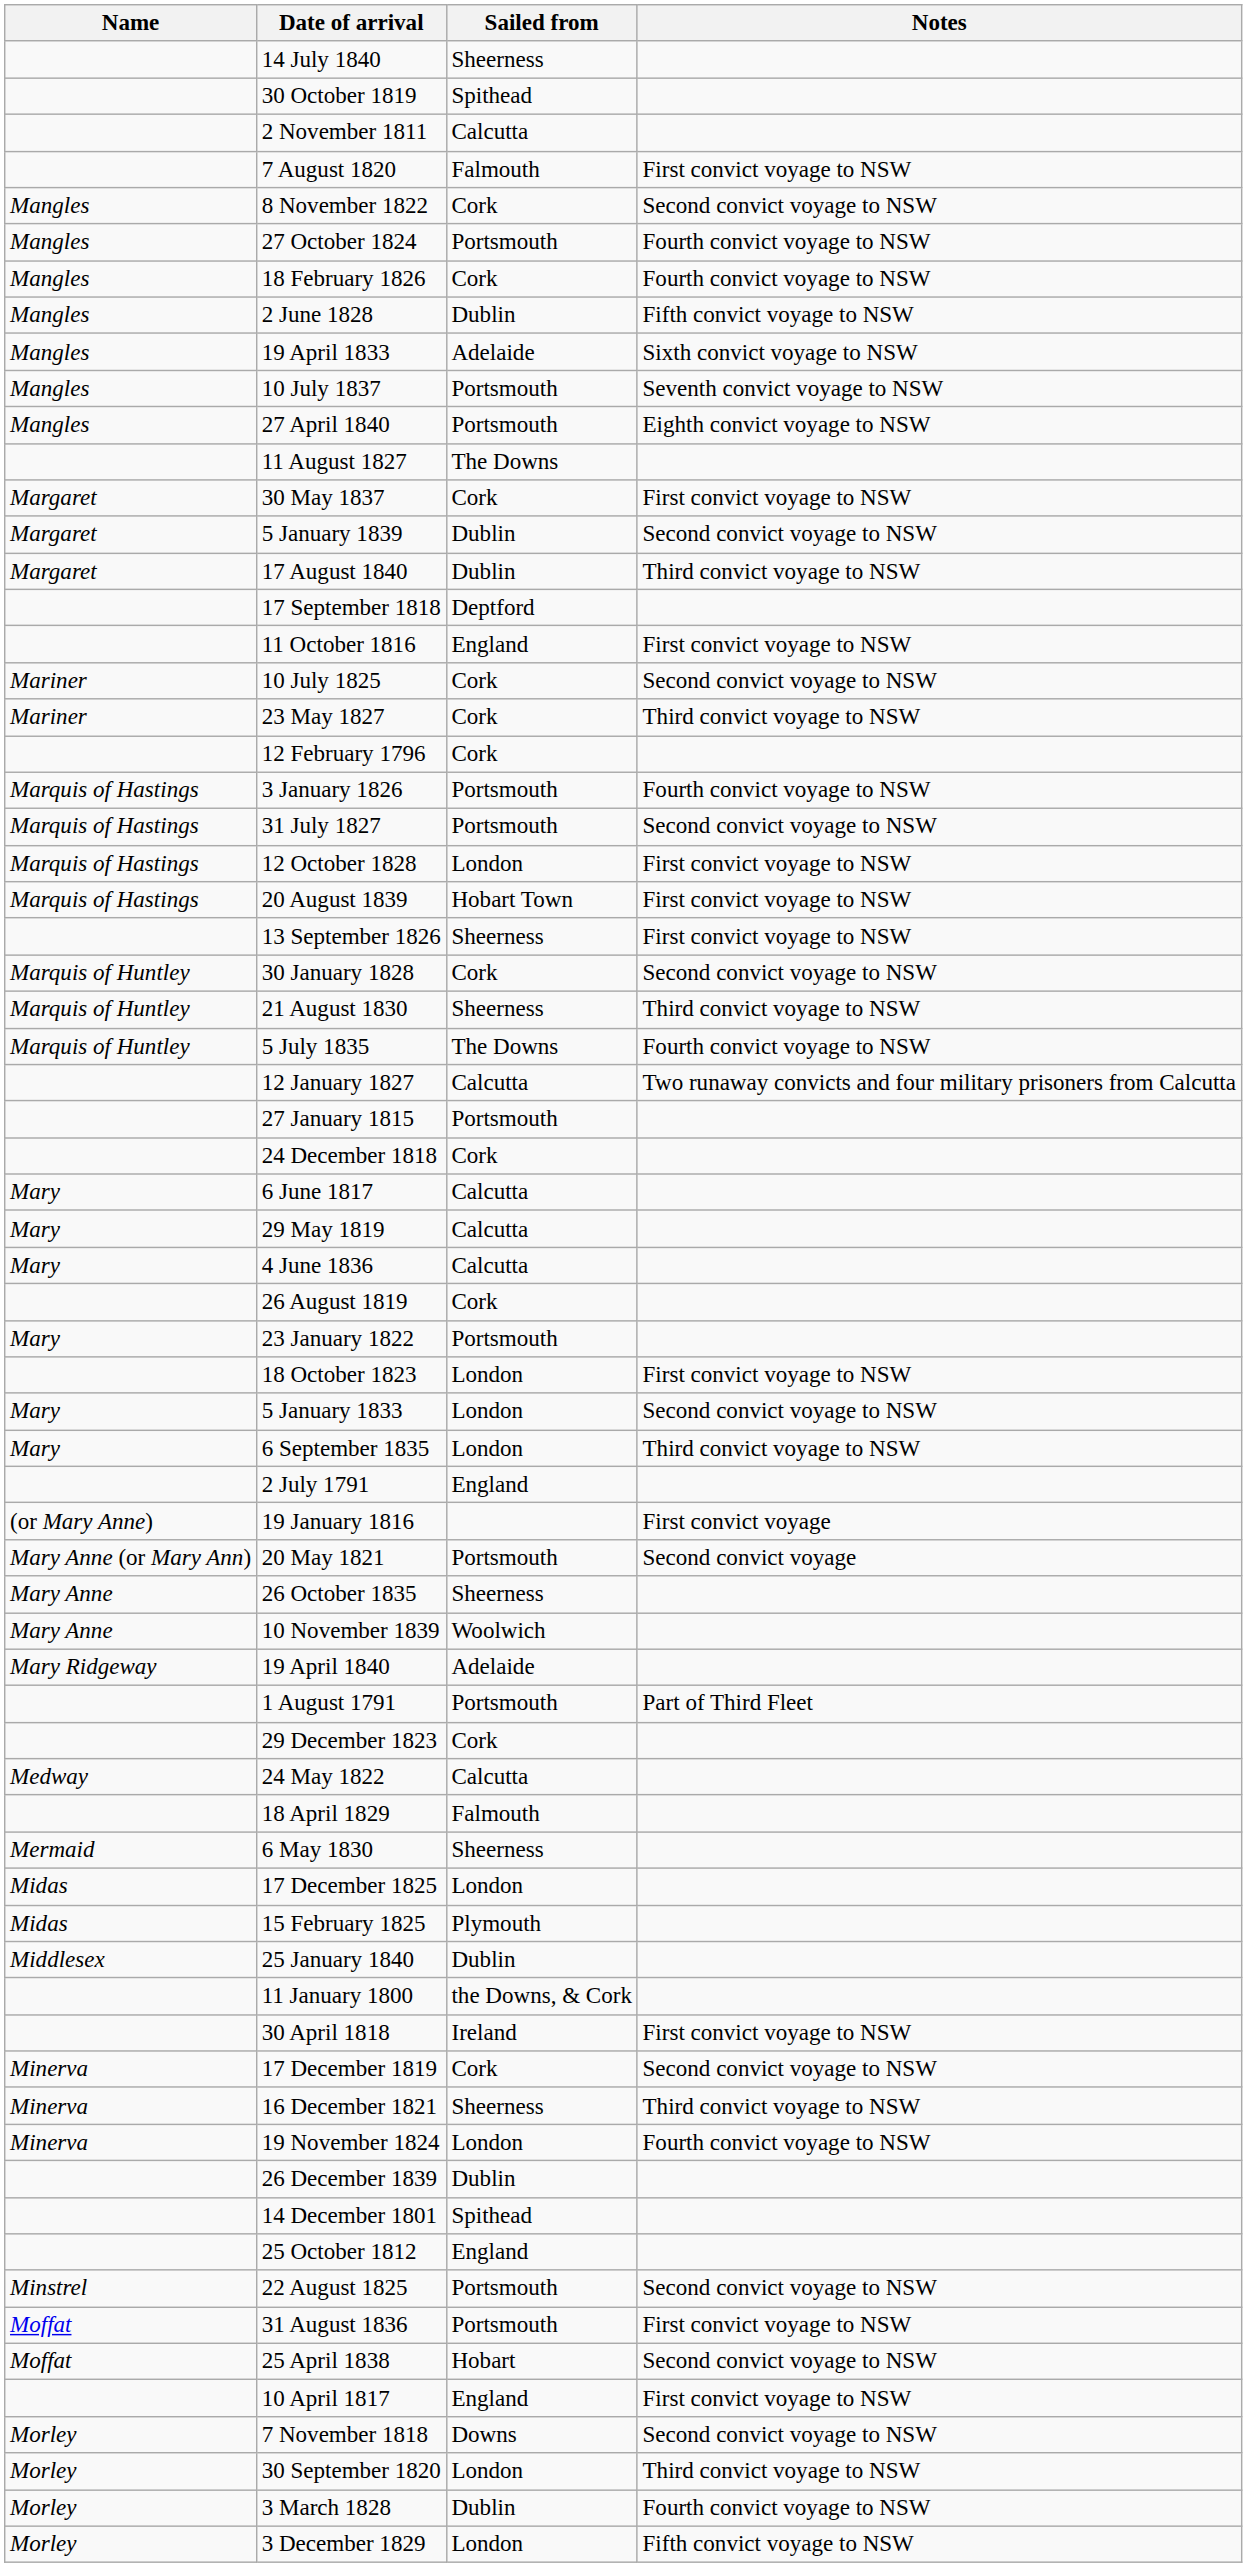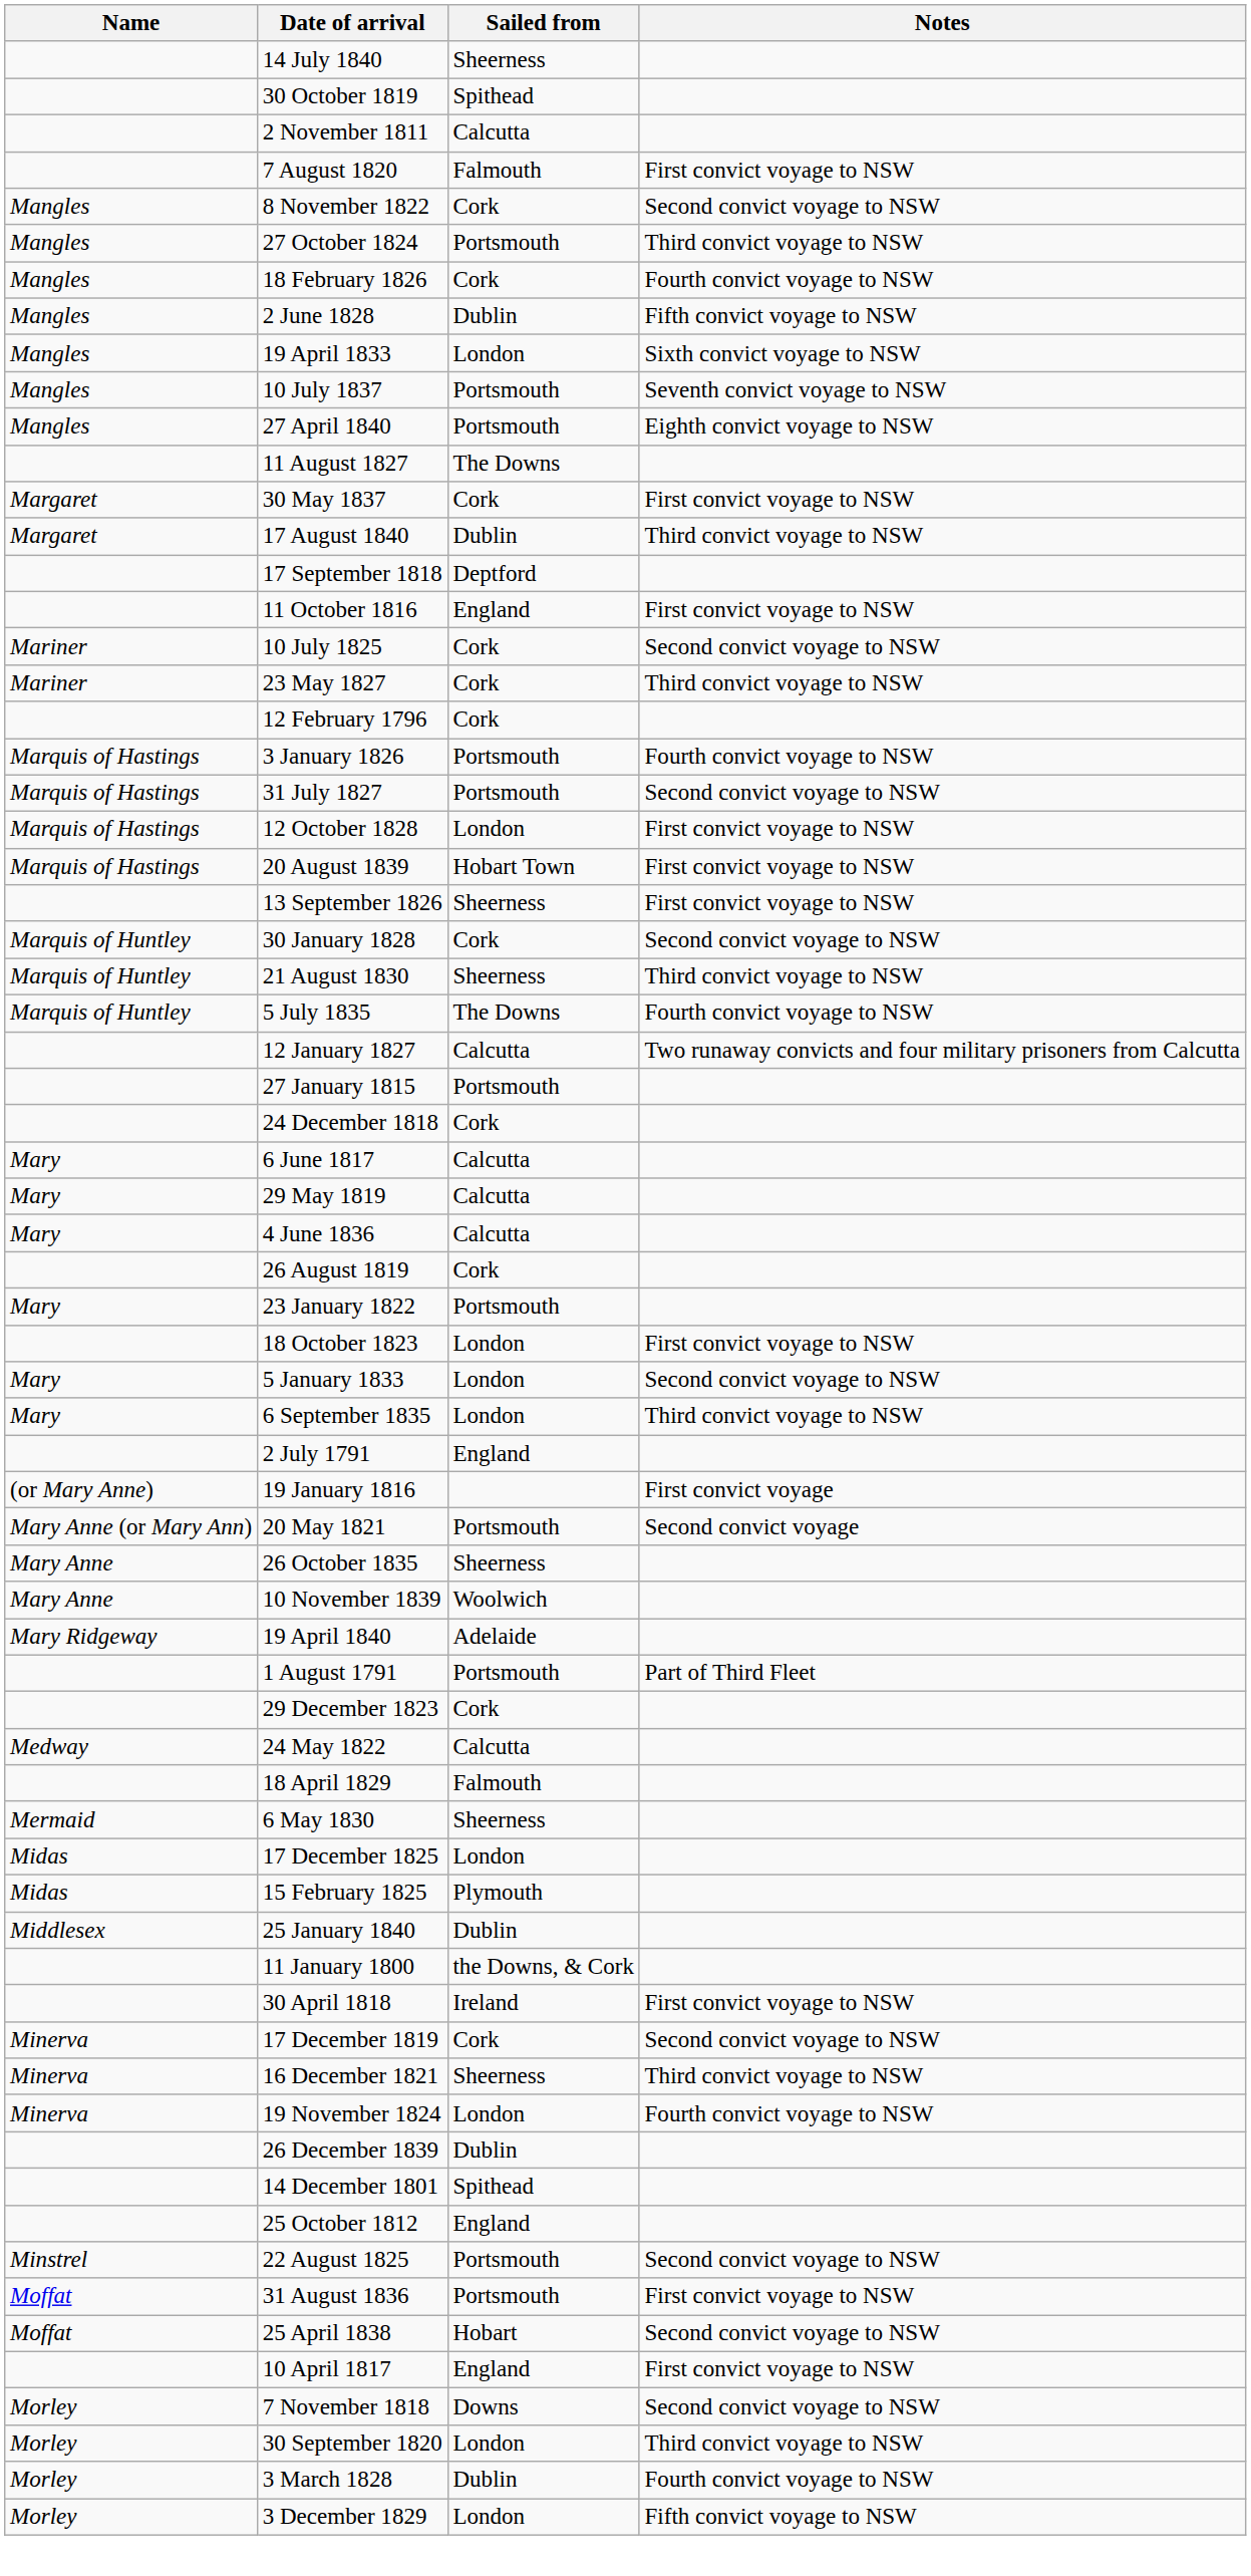 <table class="wikitable sortable" border="1">
 <tr>
 <th>Name</th>
 <th>Date of arrival</th>
 <th>Sailed from</th>
 <th>Notes</th>
 </tr>
 <tr>
 <td></td>
 <td>14 July 1840</td>
 <td>Sheerness</td>
 <td></td>
 </tr>
 <tr>
 <td></td>
 <td>30 October 1819</td>
 <td>Spithead</td>
 <td></td>
 </tr>
 <tr>
 <td></td>
 <td>2 November 1811</td>
 <td>Calcutta</td>
 <td></td>
 </tr>
 <tr>
 <td></td>
 <td>7 August 1820</td>
 <td>Falmouth</td>
 <td>First convict voyage to NSW</td>
 </tr>
 <tr>
 <td><em>Mangles</em></td>
 <td>8 November 1822</td>
 <td>Cork</td>
 <td>Second convict voyage to NSW</td>
 </tr>
 <tr>
 <td><em>Mangles</em></td>
 <td>27 October 1824</td>
 <td>Portsmouth</td>
-<td>Fourth convict voyage to NSW</td>
+<td>Third convict voyage to NSW</td>
 </tr>
 <tr>
 <td><em>Mangles</em></td>
 <td>18 February 1826</td>
 <td>Cork</td>
 <td>Fourth convict voyage to NSW</td>
 </tr>
 <tr>
 <td><em>Mangles</em></td>
 <td>2 June 1828</td>
 <td>Dublin</td>
 <td>Fifth convict voyage to NSW</td>
 </tr>
 <tr>
 <td><em>Mangles</em></td>
 <td>19 April 1833</td>
-<td>Adelaide</td>
+<td>London</td>
 <td>Sixth convict voyage to NSW</td>
 </tr>
 <tr>
 <td><em>Mangles</em></td>
 <td>10 July 1837</td>
 <td>Portsmouth</td>
 <td>Seventh convict voyage to NSW</td>
 </tr>
 <tr>
 <td><em>Mangles</em></td>
 <td>27 April 1840</td>
 <td>Portsmouth</td>
 <td>Eighth convict voyage to NSW</td>
 </tr>
 <tr>
 <td></td>
 <td>11 August 1827</td>
 <td>The Downs</td>
 <td></td>
 </tr>
 <tr>
 <td><em>Margaret</em></td>
 <td>30 May 1837</td>
 <td>Cork</td>
 <td>First convict voyage to NSW</td>
-</tr>
-<tr>
-<td><em>Margaret</em></td>
-<td>5 January 1839</td>
-<td>Dublin</td>
-<td>Second convict voyage to NSW</td>
 </tr>
 <tr>
 <td><em>Margaret</em></td>
 <td>17 August 1840</td>
 <td>Dublin</td>
 <td>Third convict voyage to NSW</td>
 </tr>
 <tr>
 <td></td>
 <td>17 September 1818</td>
 <td>Deptford</td>
 <td></td>
 </tr>
 <tr>
 <td></td>
 <td>11 October 1816</td>
 <td>England</td>
 <td>First convict voyage to NSW</td>
 </tr>
 <tr>
 <td><em>Mariner</em></td>
 <td>10 July 1825</td>
 <td>Cork</td>
 <td>Second convict voyage to NSW</td>
 </tr>
 <tr>
 <td><em>Mariner</em></td>
 <td>23 May 1827</td>
 <td>Cork</td>
 <td>Third convict voyage to NSW</td>
 </tr>
 <tr>
 <td></td>
 <td>12 February 1796</td>
 <td>Cork</td>
 <td></td>
 </tr>
 <tr>
 <td><em>Marquis of Hastings</em></td>
 <td>3 January 1826</td>
 <td>Portsmouth</td>
 <td>Fourth convict voyage to NSW</td>
 </tr>
 <tr>
 <td><em>Marquis of Hastings</em></td>
 <td>31 July 1827</td>
 <td>Portsmouth</td>
 <td>Second convict voyage to NSW</td>
 </tr>
 <tr>
 <td><em>Marquis of Hastings</em></td>
 <td>12 October 1828</td>
 <td>London</td>
 <td>First convict voyage to NSW</td>
 </tr>
 <tr>
 <td><em>Marquis of Hastings</em></td>
 <td>20 August 1839</td>
 <td>Hobart Town</td>
 <td>First convict voyage to NSW</td>
 </tr>
 <tr>
 <td></td>
 <td>13 September 1826</td>
 <td>Sheerness</td>
 <td>First convict voyage to NSW</td>
 </tr>
 <tr>
 <td><em>Marquis of Huntley</em></td>
 <td>30 January 1828</td>
 <td>Cork</td>
 <td>Second convict voyage to NSW</td>
 </tr>
 <tr>
 <td><em>Marquis of Huntley</em></td>
 <td>21 August 1830</td>
 <td>Sheerness</td>
 <td>Third convict voyage to NSW</td>
 </tr>
 <tr>
 <td><em>Marquis of Huntley</em></td>
 <td>5 July 1835</td>
 <td>The Downs</td>
 <td>Fourth convict voyage to NSW</td>
 </tr>
 <tr>
 <td></td>
 <td>12 January 1827</td>
 <td>Calcutta</td>
 <td>Two runaway convicts and four military prisoners from Calcutta</td>
 </tr>
 <tr>
 <td></td>
 <td>27 January 1815</td>
 <td>Portsmouth</td>
 <td></td>
 </tr>
 <tr>
 <td></td>
 <td>24 December 1818</td>
 <td>Cork</td>
 <td></td>
 </tr>
 <tr>
 <td><em>Mary</em></td>
 <td>6 June 1817</td>
 <td>Calcutta</td>
 <td></td>
 </tr>
 <tr>
 <td><em>Mary</em></td>
 <td>29 May 1819</td>
 <td>Calcutta</td>
 <td></td>
 </tr>
 <tr>
 <td><em>Mary</em></td>
 <td>4 June 1836</td>
 <td>Calcutta</td>
 <td></td>
 </tr>
 <tr>
 <td></td>
 <td>26 August 1819</td>
 <td>Cork</td>
 <td></td>
 </tr>
 <tr>
 <td><em>Mary</em></td>
 <td>23 January 1822</td>
 <td>Portsmouth</td>
 <td></td>
 </tr>
 <tr>
 <td></td>
 <td>18 October 1823</td>
 <td>London</td>
 <td>First convict voyage to NSW</td>
 </tr>
 <tr>
 <td><em>Mary</em></td>
 <td>5 January 1833</td>
 <td>London</td>
 <td>Second convict voyage to NSW</td>
 </tr>
 <tr>
 <td><em>Mary</em></td>
 <td>6 September 1835</td>
 <td>London</td>
 <td>Third convict voyage to NSW</td>
 </tr>
 <tr>
 <td></td>
 <td>2 July 1791</td>
 <td>England</td>
 <td></td>
 </tr>
 <tr>
 <td> (or <em>Mary Anne</em>)</td>
 <td>19 January 1816</td>
 <td></td>
 <td>First convict voyage</td>
 </tr>
 <tr>
 <td><em>Mary Anne</em> (or <em>Mary Ann</em>)</td>
 <td>20 May 1821</td>
 <td>Portsmouth</td>
 <td>Second convict voyage</td>
 </tr>
 <tr>
 <td><em>Mary Anne</em></td>
 <td>26 October 1835</td>
 <td>Sheerness</td>
 <td></td>
 </tr>
 <tr>
 <td><em>Mary Anne</em></td>
 <td>10 November 1839</td>
 <td>Woolwich</td>
 <td></td>
 </tr>
 <tr>
 <td><em>Mary Ridgeway</em></td>
 <td>19 April 1840</td>
 <td>Adelaide</td>
 <td></td>
 </tr>
 <tr>
 <td></td>
 <td>1 August 1791</td>
 <td>Portsmouth</td>
 <td>Part of Third Fleet</td>
 </tr>
 <tr>
 <td></td>
 <td>29 December 1823</td>
 <td>Cork</td>
 <td></td>
 </tr>
 <tr>
 <td><em>Medway</em></td>
 <td>24 May 1822</td>
 <td>Calcutta</td>
 <td></td>
 </tr>
 <tr>
 <td></td>
 <td>18 April 1829</td>
 <td>Falmouth</td>
 <td></td>
 </tr>
 <tr>
 <td><em>Mermaid</em></td>
 <td>6 May 1830</td>
 <td>Sheerness</td>
 <td></td>
 </tr>
 <tr>
 <td><em>Midas</em></td>
 <td>17 December 1825</td>
 <td>London</td>
 <td></td>
 </tr>
 <tr>
 <td><em>Midas</em></td>
 <td>15 February 1825</td>
 <td>Plymouth</td>
 <td></td>
 </tr>
 <tr>
 <td><em>Middlesex</em></td>
 <td>25 January 1840</td>
 <td>Dublin</td>
 <td></td>
 </tr>
 <tr>
 <td></td>
 <td>11 January 1800</td>
 <td>the Downs, & Cork</td>
 <td></td>
 </tr>
 <tr>
 <td></td>
 <td>30 April 1818</td>
 <td>Ireland</td>
 <td>First convict voyage to NSW</td>
 </tr>
 <tr>
 <td><em>Minerva</em></td>
 <td>17 December 1819</td>
 <td>Cork</td>
 <td>Second convict voyage to NSW</td>
 </tr>
 <tr>
 <td><em>Minerva</em></td>
 <td>16 December 1821</td>
 <td>Sheerness</td>
 <td>Third convict voyage to NSW</td>
 </tr>
 <tr>
 <td><em>Minerva</em></td>
 <td>19 November 1824</td>
 <td>London</td>
 <td>Fourth convict voyage to NSW</td>
 </tr>
 <tr>
 <td></td>
 <td>26 December 1839</td>
 <td>Dublin</td>
 <td></td>
 </tr>
 <tr>
 <td></td>
 <td>14 December 1801</td>
 <td>Spithead</td>
 <td></td>
 </tr>
 <tr>
 <td></td>
 <td>25 October 1812</td>
 <td>England</td>
 <td></td>
 </tr>
 <tr>
 <td><em>Minstrel</em></td>
 <td>22 August 1825</td>
 <td>Portsmouth</td>
 <td>Second convict voyage to NSW</td>
 </tr>
 <tr>
 <td><a href='#'><em>Moffat</em></a></td>
 <td>31 August 1836</td>
 <td>Portsmouth</td>
 <td>First convict voyage to NSW</td>
 </tr>
 <tr>
 <td><em>Moffat</em></td>
 <td>25 April 1838</td>
 <td>Hobart</td>
 <td>Second convict voyage to NSW</td>
 </tr>
 <tr>
 <td></td>
 <td>10 April 1817</td>
 <td>England</td>
 <td>First convict voyage to NSW</td>
 </tr>
 <tr>
 <td><em>Morley</em></td>
 <td>7 November 1818</td>
 <td>Downs</td>
 <td>Second convict voyage to NSW</td>
 </tr>
 <tr>
 <td><em>Morley</em></td>
 <td>30 September 1820</td>
 <td>London</td>
 <td>Third convict voyage to NSW</td>
 </tr>
 <tr>
 <td><em>Morley</em></td>
 <td>3 March 1828</td>
 <td>Dublin</td>
 <td>Fourth convict voyage to NSW</td>
 </tr>
 <tr>
 <td><em>Morley</em></td>
 <td>3 December 1829</td>
 <td>London</td>
 <td>Fifth convict voyage to NSW</td>
 </tr>
 </table>
